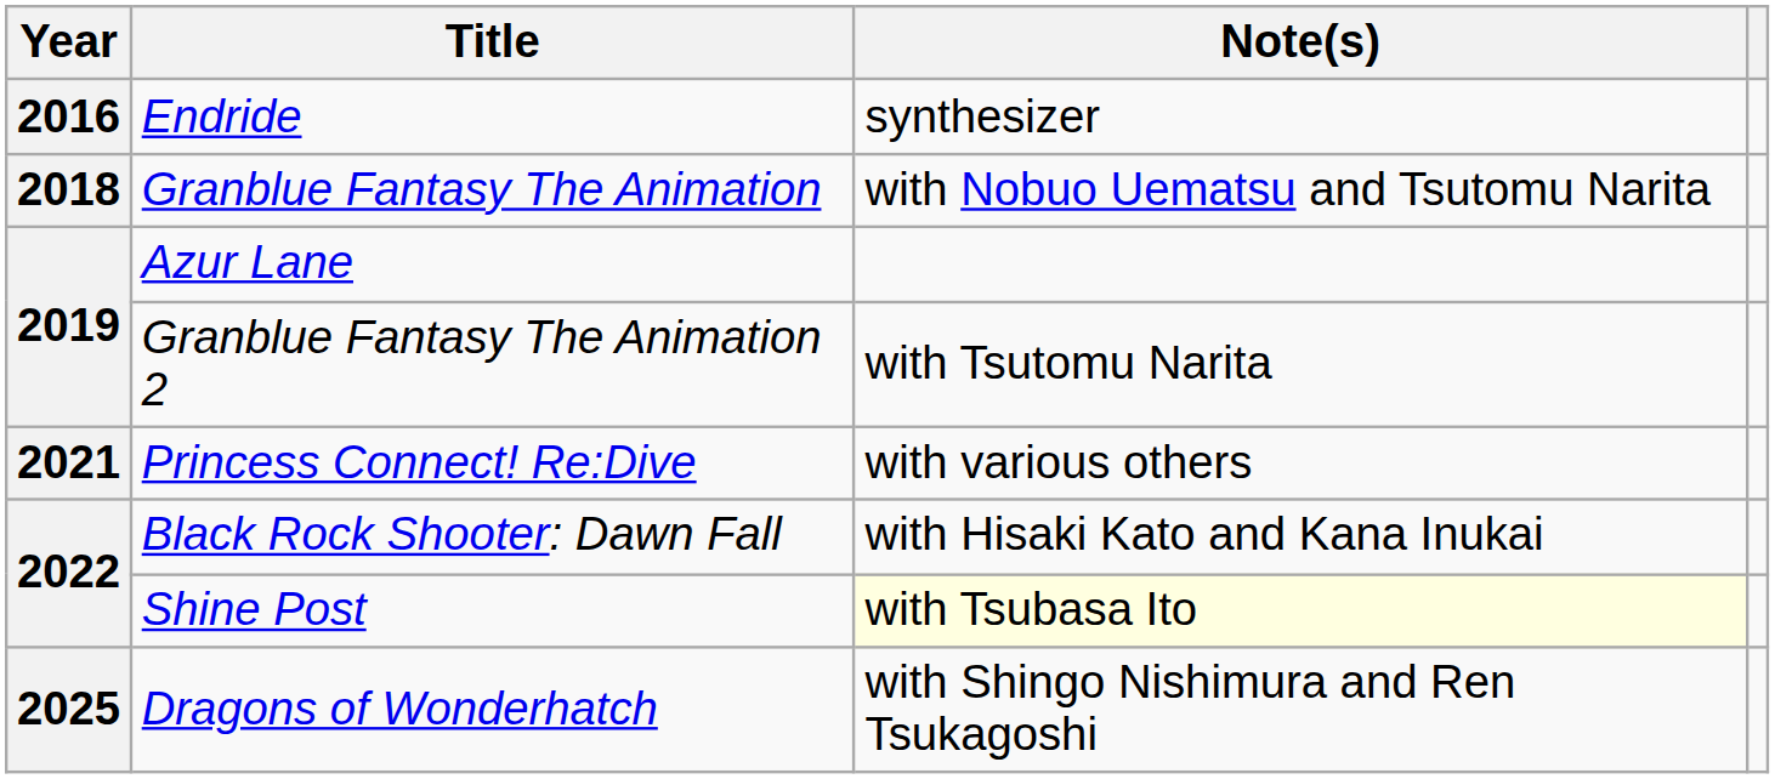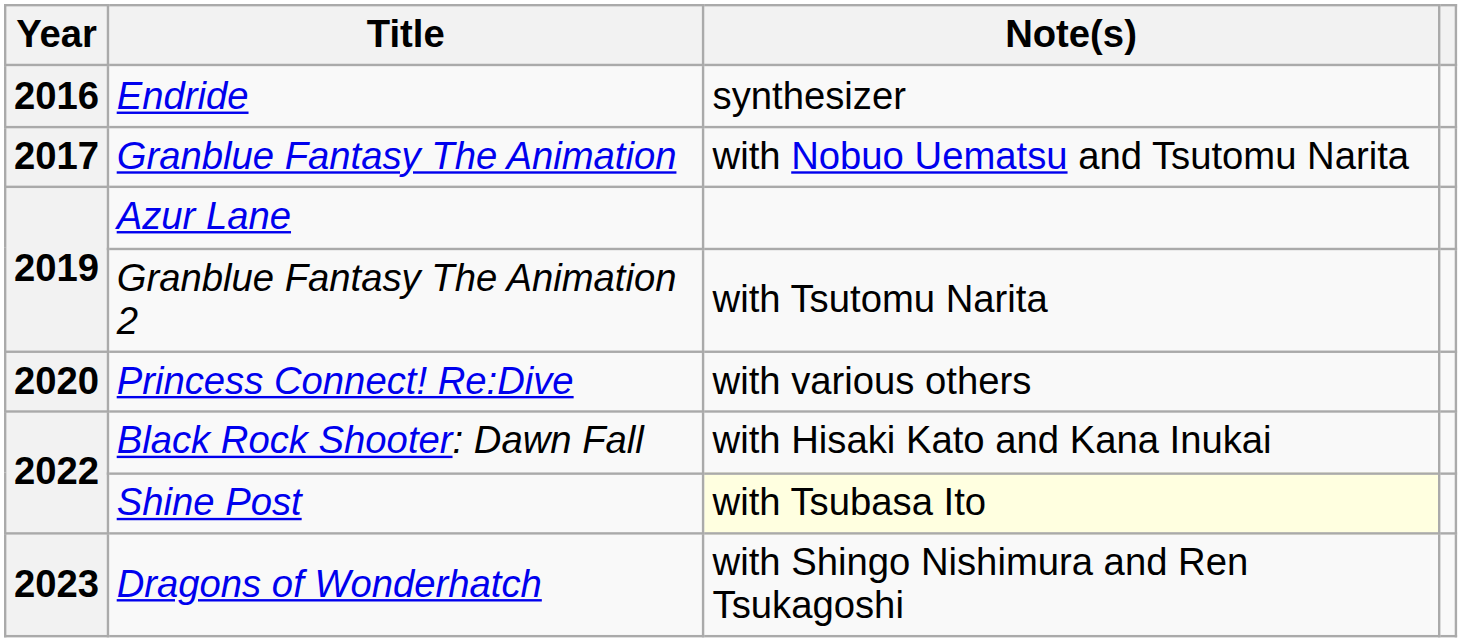 <table class="wikitable sortable">
 <tr>
 <th>Year</th>
 <th>Title</th>
 <th class="unsortable">Note(s)</th>
 <th class="unsortable"></th>
 </tr>
 <tr>
 <th rowspan="1">2016</th>
 <td><em><a href='#'>Endride</a></em></td>
 <td>synthesizer</td>
 <td></td>
 </tr>
 <tr>
-<th rowspan="1">2018</th>
+<th rowspan="1">2017</th>
 <td><em><a href='#'>Granblue Fantasy The Animation</a></em></td>
 <td>with <a href='#'>Nobuo Uematsu</a> and Tsutomu Narita</td>
 <td></td>
 </tr>
 <tr>
 <th rowspan="2">2019</th>
 <td><em><a href='#'>Azur Lane</a></em></td>
 <td></td>
 <td></td>
 </tr>
 <tr>
 <td><em>Granblue Fantasy The Animation 2</em></td>
 <td>with Tsutomu Narita</td>
 <td></td>
 </tr>
 <tr>
-<th rowspan="1">2021</th>
+<th rowspan="1">2020</th>
 <td><em><a href='#'>Princess Connect! Re:Dive</a></em></td>
 <td>with various others</td>
 <td></td>
 </tr>
 <tr>
 <th rowspan="2">2022</th>
 <td><em><a href='#'>Black Rock Shooter</a>: Dawn Fall</em></td>
 <td>with Hisaki Kato and Kana Inukai</td>
 <td></td>
 </tr>
 <tr>
 <td><em><a href='#'>Shine Post</a></em></td>
 <td style="background: lightyellow;">with Tsubasa Ito</td>
 <td></td>
 </tr>
 <tr>
-<th rowspan="1">2025</th>
+<th rowspan="1">2023</th>
 <td><em><a href='#'>Dragons of Wonderhatch</a></em></td>
 <td>with Shingo Nishimura and Ren Tsukagoshi</td>
 <td></td>
 </tr>
 </table>
